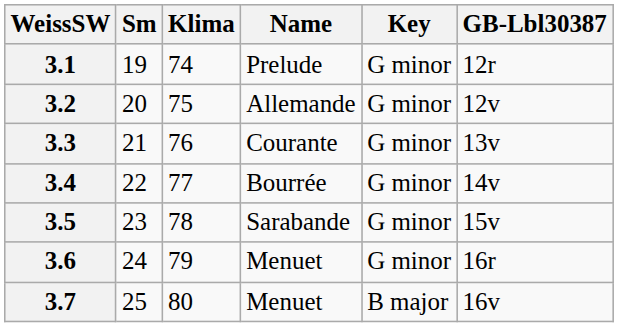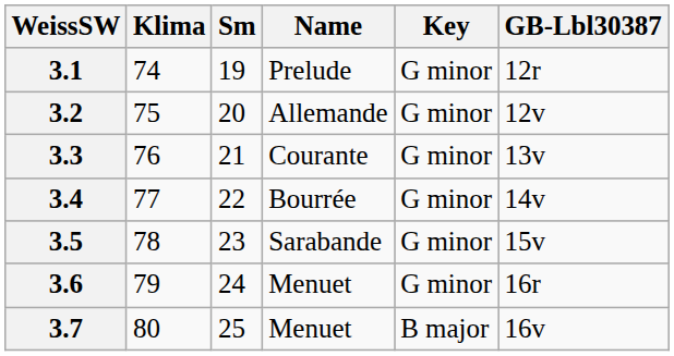 <table border="1" class="wikitable sortable">
 <tr>
 <th data-sort-type="number">WeissSW</th>
+<th>Klima</th>
 <th>Sm</th>
-<th>Klima</th>
 <th class="unsortable">Name</th>
 <th class="unsortable">Key</th>
 <th>GB-Lbl30387</th>
 </tr>
 <tr>
 <th data-sort-value="1">3.1</th>
+<td>74</td>
 <td>19</td>
-<td>74</td>
 <td>Prelude</td>
 <td>G minor</td>
 <td>12r</td>
 </tr>
 <tr>
 <th data-sort-value="2">3.2</th>
+<td>75</td>
 <td>20</td>
-<td>75</td>
 <td>Allemande</td>
 <td>G minor</td>
 <td>12v</td>
 </tr>
 <tr>
 <th data-sort-value="3">3.3</th>
+<td>76</td>
 <td>21</td>
-<td>76</td>
 <td>Courante</td>
 <td>G minor</td>
 <td>13v</td>
 </tr>
 <tr>
 <th data-sort-value="4">3.4</th>
+<td>77</td>
 <td>22</td>
-<td>77</td>
 <td>Bourrée</td>
 <td>G minor</td>
 <td>14v</td>
 </tr>
 <tr>
 <th data-sort-value="5">3.5</th>
+<td>78</td>
 <td>23</td>
-<td>78</td>
 <td>Sarabande</td>
 <td>G minor</td>
 <td>15v</td>
 </tr>
 <tr>
 <th data-sort-value="6">3.6</th>
+<td>79</td>
 <td>24</td>
-<td>79</td>
 <td>Menuet</td>
 <td>G minor</td>
 <td>16r</td>
 </tr>
 <tr>
 <th data-sort-value="7">3.7</th>
+<td>80</td>
 <td>25</td>
-<td>80</td>
 <td>Menuet</td>
 <td>B major</td>
 <td>16v</td>
 </tr>
 </table>
